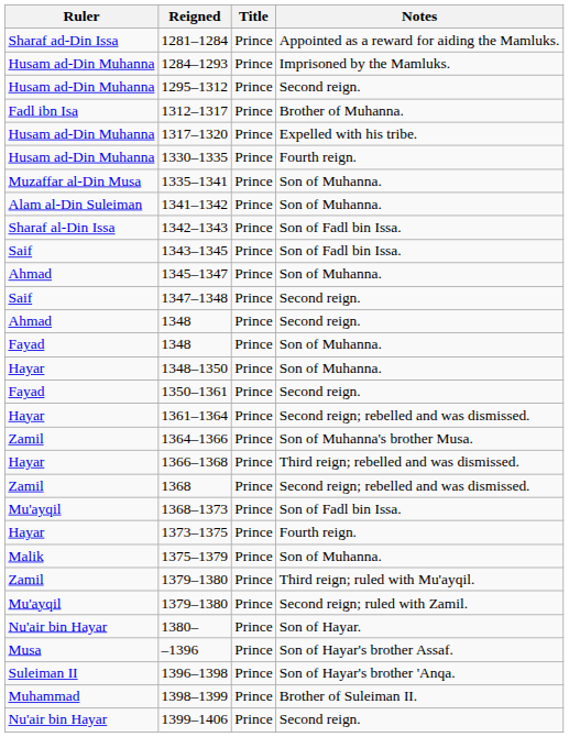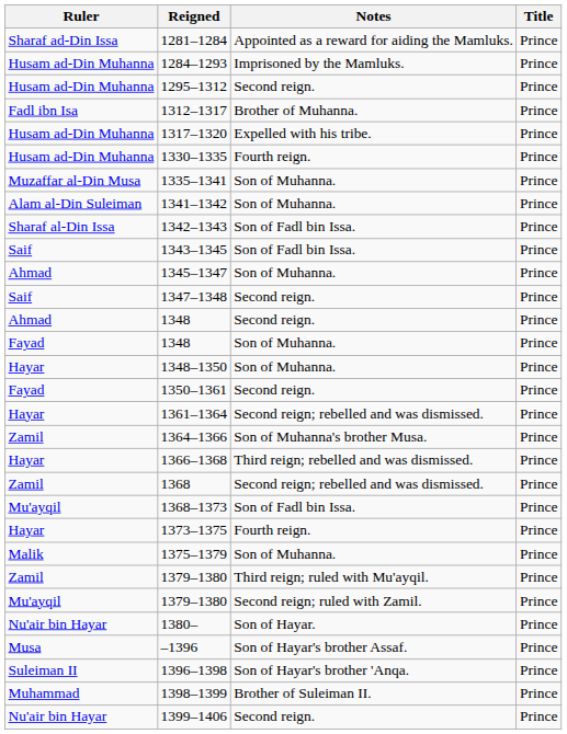 <table class="wikitable">
 <tr style="background:#f6e6ae;">
 <th>Ruler</th>
 <th>Reigned</th>
+<th>Notes</th>
 <th>Title</th>
-<th>Notes</th>
 </tr>
 <tr>
 <td><a href='#'>Sharaf ad-Din Issa</a></td>
 <td>1281–1284</td>
+<td>Appointed as a reward for aiding the Mamluks.</td>
 <td>Prince</td>
-<td>Appointed as a reward for aiding the Mamluks.</td>
 </tr>
 <tr>
 <td><a href='#'>Husam ad-Din Muhanna</a></td>
 <td>1284–1293</td>
+<td>Imprisoned by the Mamluks.</td>
 <td>Prince</td>
-<td>Imprisoned by the Mamluks.</td>
 </tr>
 <tr>
 <td><a href='#'>Husam ad-Din Muhanna</a></td>
 <td>1295–1312</td>
+<td>Second reign.</td>
 <td>Prince</td>
-<td>Second reign.</td>
 </tr>
 <tr>
 <td><a href='#'>Fadl ibn Isa</a></td>
 <td>1312–1317</td>
+<td>Brother of Muhanna.</td>
 <td>Prince</td>
-<td>Brother of Muhanna.</td>
 </tr>
 <tr>
 <td><a href='#'>Husam ad-Din Muhanna</a></td>
 <td>1317–1320</td>
+<td>Expelled with his tribe.</td>
 <td>Prince</td>
-<td>Expelled with his tribe.</td>
 </tr>
 <tr>
 <td><a href='#'>Husam ad-Din Muhanna</a></td>
 <td>1330–1335</td>
+<td>Fourth reign.</td>
 <td>Prince</td>
-<td>Fourth reign.</td>
 </tr>
 <tr>
 <td><a href='#'>Muzaffar al-Din Musa</a></td>
 <td>1335–1341</td>
+<td>Son of Muhanna.</td>
 <td>Prince</td>
-<td>Son of Muhanna.</td>
 </tr>
 <tr>
 <td><a href='#'>Alam al-Din Suleiman</a></td>
 <td>1341–1342</td>
+<td>Son of Muhanna.</td>
 <td>Prince</td>
-<td>Son of Muhanna.</td>
 </tr>
 <tr>
 <td><a href='#'>Sharaf al-Din Issa</a></td>
 <td>1342–1343</td>
+<td>Son of Fadl bin Issa.</td>
 <td>Prince</td>
-<td>Son of Fadl bin Issa.</td>
 </tr>
 <tr>
 <td><a href='#'>Saif</a></td>
 <td>1343–1345</td>
+<td>Son of Fadl bin Issa.</td>
 <td>Prince</td>
-<td>Son of Fadl bin Issa.</td>
 </tr>
 <tr>
 <td><a href='#'>Ahmad</a></td>
 <td>1345–1347</td>
+<td>Son of Muhanna.</td>
 <td>Prince</td>
-<td>Son of Muhanna.</td>
 </tr>
 <tr>
 <td><a href='#'>Saif</a></td>
 <td>1347–1348</td>
+<td>Second reign.</td>
 <td>Prince</td>
-<td>Second reign.</td>
 </tr>
 <tr>
 <td><a href='#'>Ahmad</a></td>
 <td>1348</td>
+<td>Second reign.</td>
 <td>Prince</td>
-<td>Second reign.</td>
 </tr>
 <tr>
 <td><a href='#'>Fayad</a></td>
 <td>1348</td>
+<td>Son of Muhanna.</td>
 <td>Prince</td>
-<td>Son of Muhanna.</td>
 </tr>
 <tr>
 <td><a href='#'>Hayar</a></td>
 <td>1348–1350</td>
+<td>Son of Muhanna.</td>
 <td>Prince</td>
-<td>Son of Muhanna.</td>
 </tr>
 <tr>
 <td><a href='#'>Fayad</a></td>
 <td>1350–1361</td>
+<td>Second reign.</td>
 <td>Prince</td>
-<td>Second reign.</td>
 </tr>
 <tr>
 <td><a href='#'>Hayar</a></td>
 <td>1361–1364</td>
+<td>Second reign; rebelled and was dismissed.</td>
 <td>Prince</td>
-<td>Second reign; rebelled and was dismissed.</td>
 </tr>
 <tr>
 <td><a href='#'>Zamil</a></td>
 <td>1364–1366</td>
+<td>Son of Muhanna's brother Musa.</td>
 <td>Prince</td>
-<td>Son of Muhanna's brother Musa.</td>
 </tr>
 <tr>
 <td><a href='#'>Hayar</a></td>
 <td>1366–1368</td>
+<td>Third reign; rebelled and was dismissed.</td>
 <td>Prince</td>
-<td>Third reign; rebelled and was dismissed.</td>
 </tr>
 <tr>
 <td><a href='#'>Zamil</a></td>
 <td>1368</td>
+<td>Second reign; rebelled and was dismissed.</td>
 <td>Prince</td>
-<td>Second reign; rebelled and was dismissed.</td>
 </tr>
 <tr>
 <td><a href='#'>Mu'ayqil</a></td>
 <td>1368–1373</td>
+<td>Son of Fadl bin Issa.</td>
 <td>Prince</td>
-<td>Son of Fadl bin Issa.</td>
 </tr>
 <tr>
 <td><a href='#'>Hayar</a></td>
 <td>1373–1375</td>
+<td>Fourth reign.</td>
 <td>Prince</td>
-<td>Fourth reign.</td>
 </tr>
 <tr>
 <td><a href='#'>Malik</a></td>
 <td>1375–1379</td>
+<td>Son of Muhanna.</td>
 <td>Prince</td>
-<td>Son of Muhanna.</td>
 </tr>
 <tr>
 <td><a href='#'>Zamil</a></td>
 <td>1379–1380</td>
+<td>Third reign; ruled with Mu'ayqil.</td>
 <td>Prince</td>
-<td>Third reign; ruled with Mu'ayqil.</td>
 </tr>
 <tr>
 <td><a href='#'>Mu'ayqil</a></td>
 <td>1379–1380</td>
+<td>Second reign; ruled with Zamil.</td>
 <td>Prince</td>
-<td>Second reign; ruled with Zamil.</td>
 </tr>
 <tr>
 <td><a href='#'>Nu'air bin Hayar</a></td>
 <td>1380–</td>
+<td>Son of Hayar.</td>
 <td>Prince</td>
-<td>Son of Hayar.</td>
 </tr>
 <tr>
 <td><a href='#'>Musa</a></td>
 <td>–1396</td>
+<td>Son of Hayar's brother Assaf.</td>
 <td>Prince</td>
-<td>Son of Hayar's brother Assaf.</td>
 </tr>
 <tr>
 <td><a href='#'>Suleiman II</a></td>
 <td>1396–1398</td>
+<td>Son of Hayar's brother 'Anqa.</td>
 <td>Prince</td>
-<td>Son of Hayar's brother 'Anqa.</td>
 </tr>
 <tr>
 <td><a href='#'>Muhammad</a></td>
 <td>1398–1399</td>
+<td>Brother of Suleiman II.</td>
 <td>Prince</td>
-<td>Brother of Suleiman II.</td>
 </tr>
 <tr>
 <td><a href='#'>Nu'air bin Hayar</a></td>
 <td>1399–1406</td>
+<td>Second reign.</td>
 <td>Prince</td>
-<td>Second reign.</td>
 </tr>
 </table>
